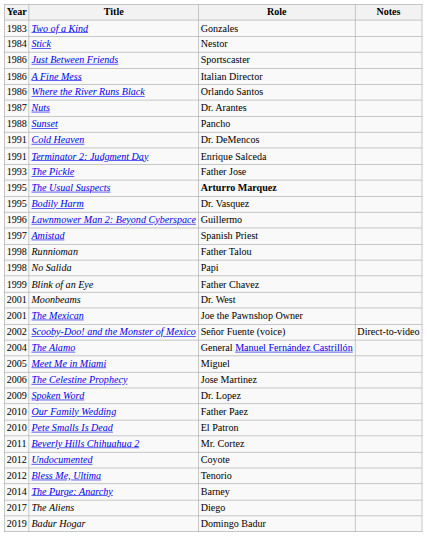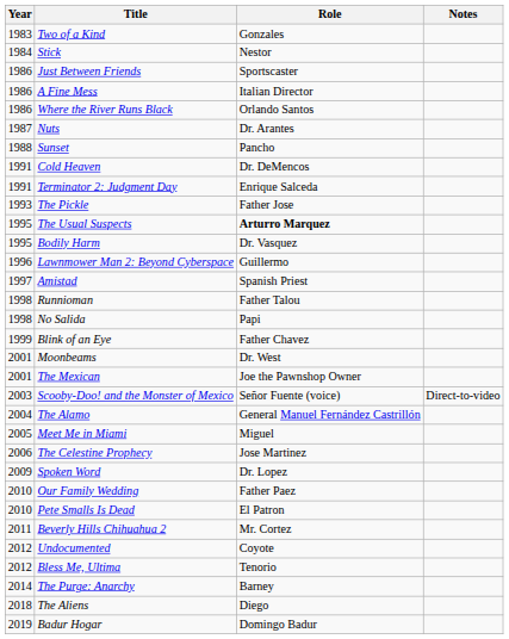 <table class="wikitable sortable">
 <tr>
 <th>Year</th>
 <th>Title</th>
 <th>Role</th>
 <th class="unsortable">Notes</th>
 </tr>
 <tr>
 <td>1983</td>
 <td><em><a href='#'>Two of a Kind</a></em></td>
 <td>Gonzales</td>
 <td></td>
 </tr>
 <tr>
 <td>1984</td>
 <td><em><a href='#'>Stick</a></em></td>
 <td>Nestor</td>
 <td></td>
 </tr>
 <tr>
 <td>1986</td>
 <td><em><a href='#'>Just Between Friends</a></em></td>
 <td>Sportscaster</td>
 <td></td>
 </tr>
 <tr>
 <td>1986</td>
 <td><em><a href='#'>A Fine Mess</a></em></td>
 <td>Italian Director</td>
 <td></td>
 </tr>
 <tr>
 <td>1986</td>
 <td><em><a href='#'>Where the River Runs Black</a></em></td>
 <td>Orlando Santos</td>
 <td></td>
 </tr>
 <tr>
 <td>1987</td>
 <td><em><a href='#'>Nuts</a></em></td>
 <td>Dr. Arantes</td>
 <td></td>
 </tr>
 <tr>
 <td>1988</td>
 <td><em><a href='#'>Sunset</a></em></td>
 <td>Pancho</td>
 <td></td>
 </tr>
 <tr>
 <td>1991</td>
 <td><em><a href='#'>Cold Heaven</a></em></td>
 <td>Dr. DeMencos</td>
 <td></td>
 </tr>
 <tr>
 <td>1991</td>
 <td><em><a href='#'>Terminator 2: Judgment Day</a></em></td>
 <td>Enrique Salceda</td>
 <td></td>
 </tr>
 <tr>
 <td>1993</td>
 <td><em><a href='#'>The Pickle</a></em></td>
 <td>Father Jose</td>
 <td></td>
 </tr>
 <tr>
 <td>1995</td>
 <td><em><a href='#'>The Usual Suspects</a></em></td>
 <td><strong>Arturro Marquez</strong></td>
 <td></td>
 </tr>
 <tr>
 <td>1995</td>
 <td><em><a href='#'>Bodily Harm</a></em></td>
 <td>Dr. Vasquez</td>
 <td></td>
 </tr>
 <tr>
 <td>1996</td>
 <td><em><a href='#'>Lawnmower Man 2: Beyond Cyberspace</a></em></td>
 <td>Guillermo</td>
 <td></td>
 </tr>
 <tr>
 <td>1997</td>
 <td><em><a href='#'>Amistad</a></em></td>
 <td>Spanish Priest</td>
 <td></td>
 </tr>
 <tr>
 <td>1998</td>
 <td><em>Runnioman</em></td>
 <td>Father Talou</td>
 <td></td>
 </tr>
 <tr>
 <td>1998</td>
 <td><em>No Salida</em></td>
 <td>Papi</td>
 <td></td>
 </tr>
 <tr>
 <td>1999</td>
 <td><em>Blink of an Eye</em></td>
 <td>Father Chavez</td>
 <td></td>
 </tr>
 <tr>
 <td>2001</td>
 <td><em>Moonbeams</em></td>
 <td>Dr. West</td>
 <td></td>
 </tr>
 <tr>
 <td>2001</td>
 <td><em><a href='#'>The Mexican</a></em></td>
 <td>Joe the Pawnshop Owner</td>
 <td></td>
 </tr>
 <tr>
-<td>2002</td>
+<td>2003</td>
 <td><em><a href='#'>Scooby-Doo! and the Monster of Mexico</a></em></td>
 <td>Señor Fuente (voice)</td>
 <td>Direct-to-video</td>
 </tr>
 <tr>
 <td>2004</td>
 <td><em><a href='#'>The Alamo</a></em></td>
 <td>General <a href='#'>Manuel Fernández Castrillón</a></td>
 <td></td>
 </tr>
 <tr>
 <td>2005</td>
 <td><em><a href='#'>Meet Me in Miami</a></em></td>
 <td>Miguel</td>
 <td></td>
 </tr>
 <tr>
 <td>2006</td>
 <td><em><a href='#'>The Celestine Prophecy</a></em></td>
 <td>Jose Martinez</td>
 <td></td>
 </tr>
 <tr>
 <td>2009</td>
 <td><em><a href='#'>Spoken Word</a></em></td>
 <td>Dr. Lopez</td>
 <td></td>
 </tr>
 <tr>
 <td>2010</td>
 <td><em><a href='#'>Our Family Wedding</a></em></td>
 <td>Father Paez</td>
 <td></td>
 </tr>
 <tr>
 <td>2010</td>
 <td><em><a href='#'>Pete Smalls Is Dead</a></em></td>
 <td>El Patron</td>
 <td></td>
 </tr>
 <tr>
 <td>2011</td>
 <td><em><a href='#'>Beverly Hills Chihuahua 2</a></em></td>
 <td>Mr. Cortez</td>
 <td></td>
 </tr>
 <tr>
 <td>2012</td>
 <td><em><a href='#'>Undocumented</a></em></td>
 <td>Coyote</td>
 <td></td>
 </tr>
 <tr>
 <td>2012</td>
 <td><em><a href='#'>Bless Me, Ultima</a></em></td>
 <td>Tenorio</td>
 <td></td>
 </tr>
 <tr>
 <td>2014</td>
 <td><em><a href='#'>The Purge: Anarchy</a></em></td>
 <td>Barney</td>
 <td></td>
 </tr>
 <tr>
-<td>2017</td>
+<td>2018</td>
 <td><em>The Aliens</em></td>
 <td>Diego</td>
 <td></td>
 </tr>
 <tr>
 <td>2019</td>
 <td><em>Badur Hogar</em></td>
 <td>Domingo Badur</td>
 <td></td>
 </tr>
 </table>
